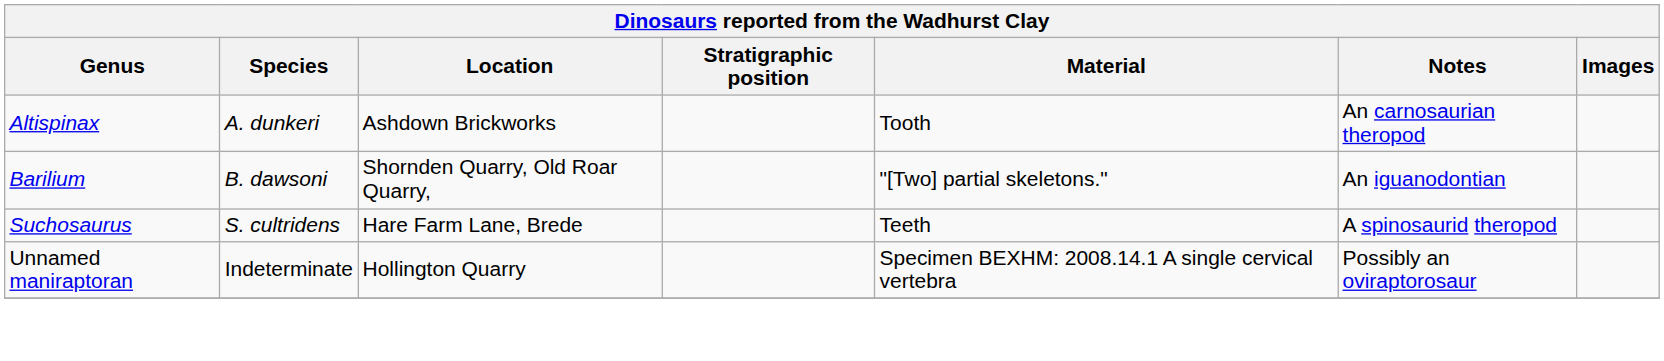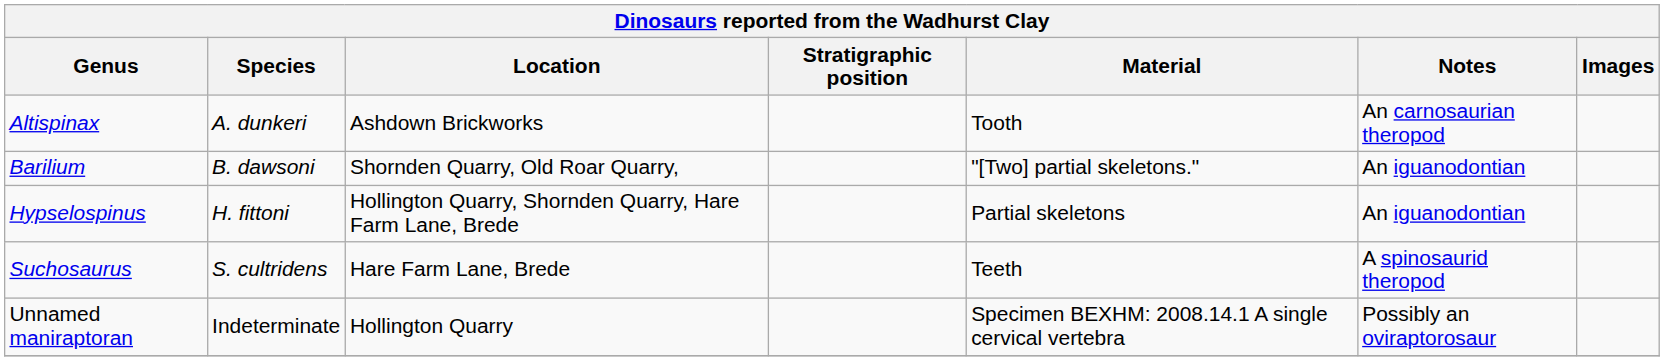 <table class="wikitable" align="center" width="100%">
 <tr>
 <th colspan="7" align="center"><strong><a href='#'>Dinosaurs</a> reported from the Wadhurst Clay</strong></th>
 </tr>
 <tr>
 <th>Genus</th>
 <th>Species</th>
 <th>Location</th>
 <th>Stratigraphic position</th>
 <th>Material</th>
 <th>Notes</th>
 <th>Images</th>
 </tr>
 <tr>
 <td><em><a href='#'>Altispinax</a></em></td>
 <td><em>A. dunkeri</em></td>
 <td>Ashdown Brickworks</td>
 <td></td>
 <td>Tooth</td>
 <td>An <a href='#'>carnosaurian</a> <a href='#'>theropod</a></td>
 <td></td>
 </tr>
 <tr>
 <td><em><a href='#'>Barilium</a></em></td>
 <td><em>B. dawsoni</em></td>
 <td>Shornden Quarry, Old Roar Quarry,</td>
 <td></td>
 <td>"[Two] partial skeletons."</td>
 <td>An <a href='#'>iguanodontian</a></td>
 <td></td>
 </tr>
 <tr>
+<td><em><a href='#'>Hypselospinus</a></em></td>
+<td><em>H. fittoni</em></td>
+<td>Hollington Quarry, Shornden Quarry, Hare Farm Lane, Brede</td>
+<td></td>
+<td>Partial skeletons</td>
+<td>An <a href='#'>iguanodontian</a></td>
+<td></td>
+</tr>
+<tr>
 <td><em><a href='#'>Suchosaurus</a></em></td>
 <td><em>S. cultridens</em></td>
 <td>Hare Farm Lane, Brede</td>
 <td></td>
 <td>Teeth</td>
 <td>A <a href='#'>spinosaurid</a> <a href='#'>theropod</a></td>
 <td></td>
 </tr>
 <tr>
 <td>Unnamed <a href='#'>maniraptoran</a></td>
 <td>Indeterminate</td>
 <td>Hollington Quarry</td>
 <td></td>
 <td>Specimen BEXHM: 2008.14.1 A single cervical vertebra</td>
 <td>Possibly an <a href='#'>oviraptorosaur</a></td>
 <td></td>
 </tr>
 <tr>
 </tr>
 </table>
